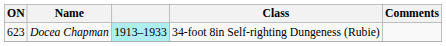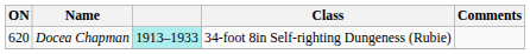 <table class="wikitable">
 <tr>
 <th>ON</th>
 <th>Name</th>
 <th></th>
 <th>Class</th>
 <th>Comments</th>
 </tr>
 <tr>
-<td>623</td>
+<td>620</td>
 <td><em>Docea Chapman</em></td>
 <td style="background: paleturquoise;">1913–1933</td>
 <td>34-foot 8in Self-righting Dungeness (Rubie)</td>
 <td></td>
 </tr>
 <tr>
 </tr>
 </table>
